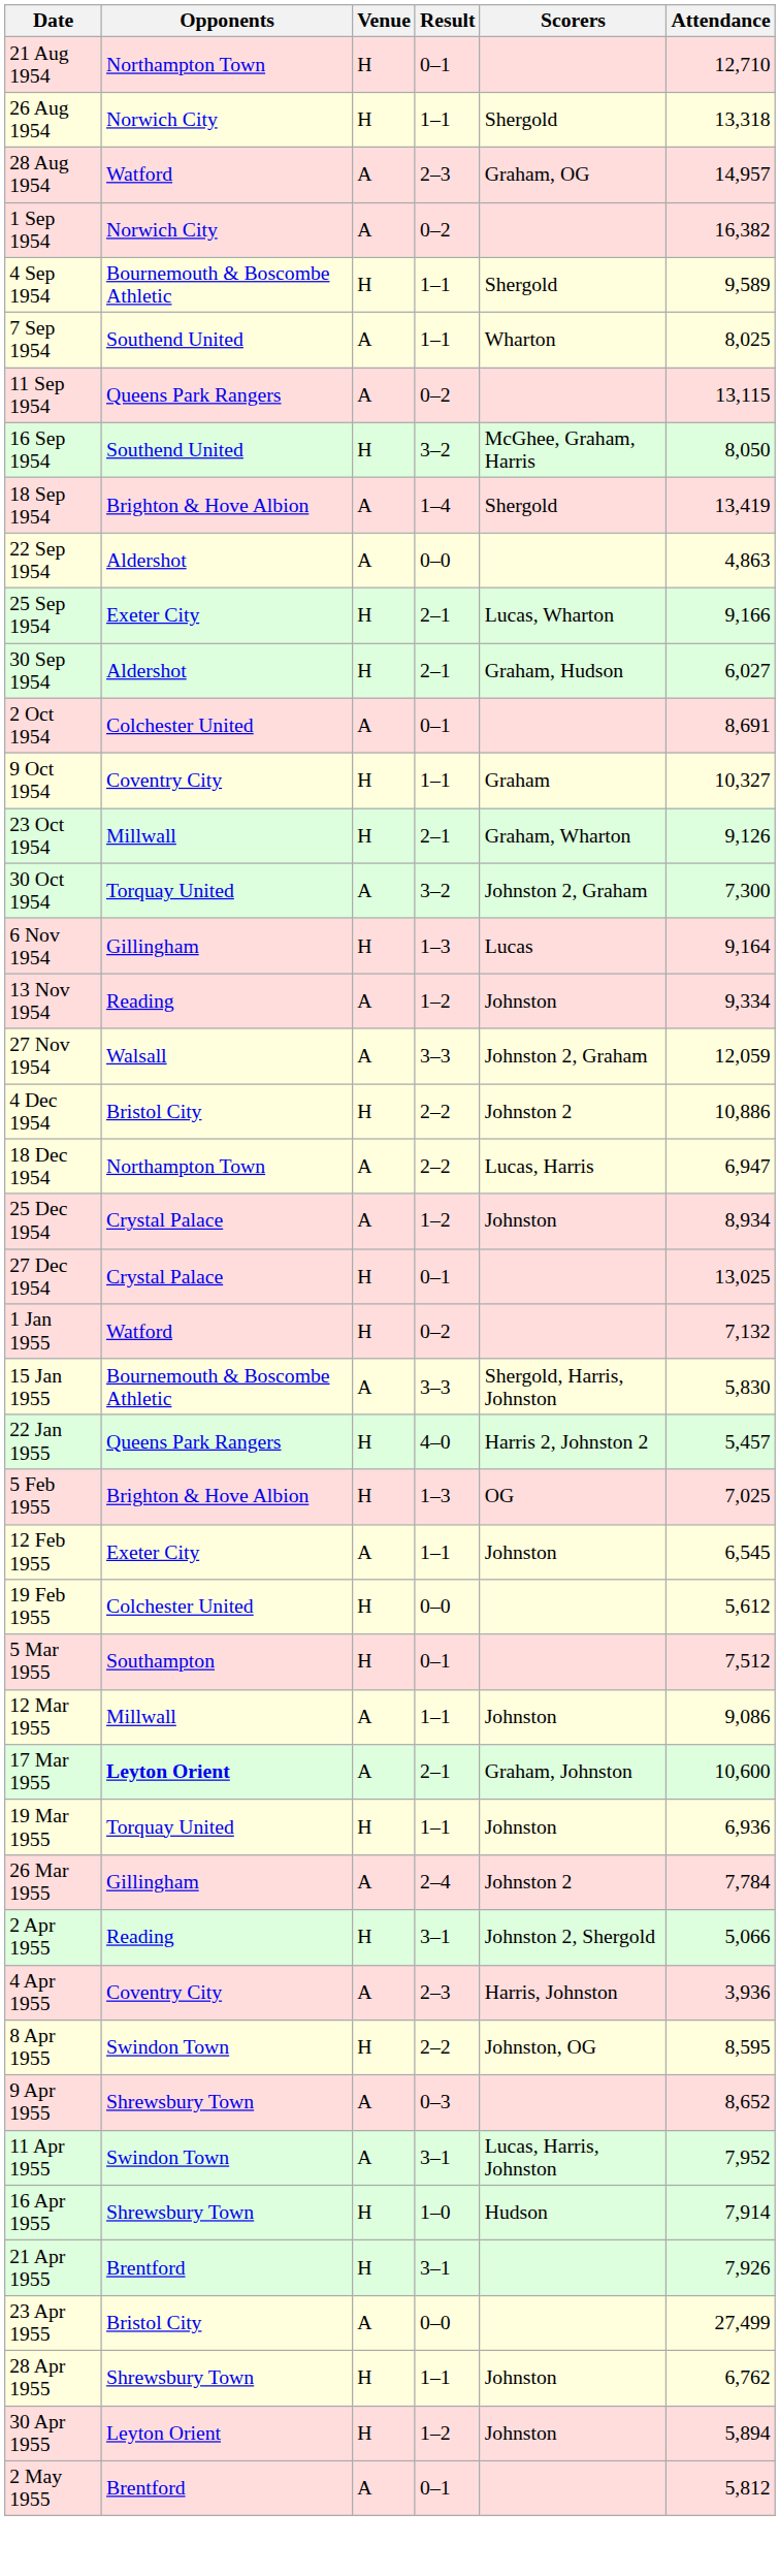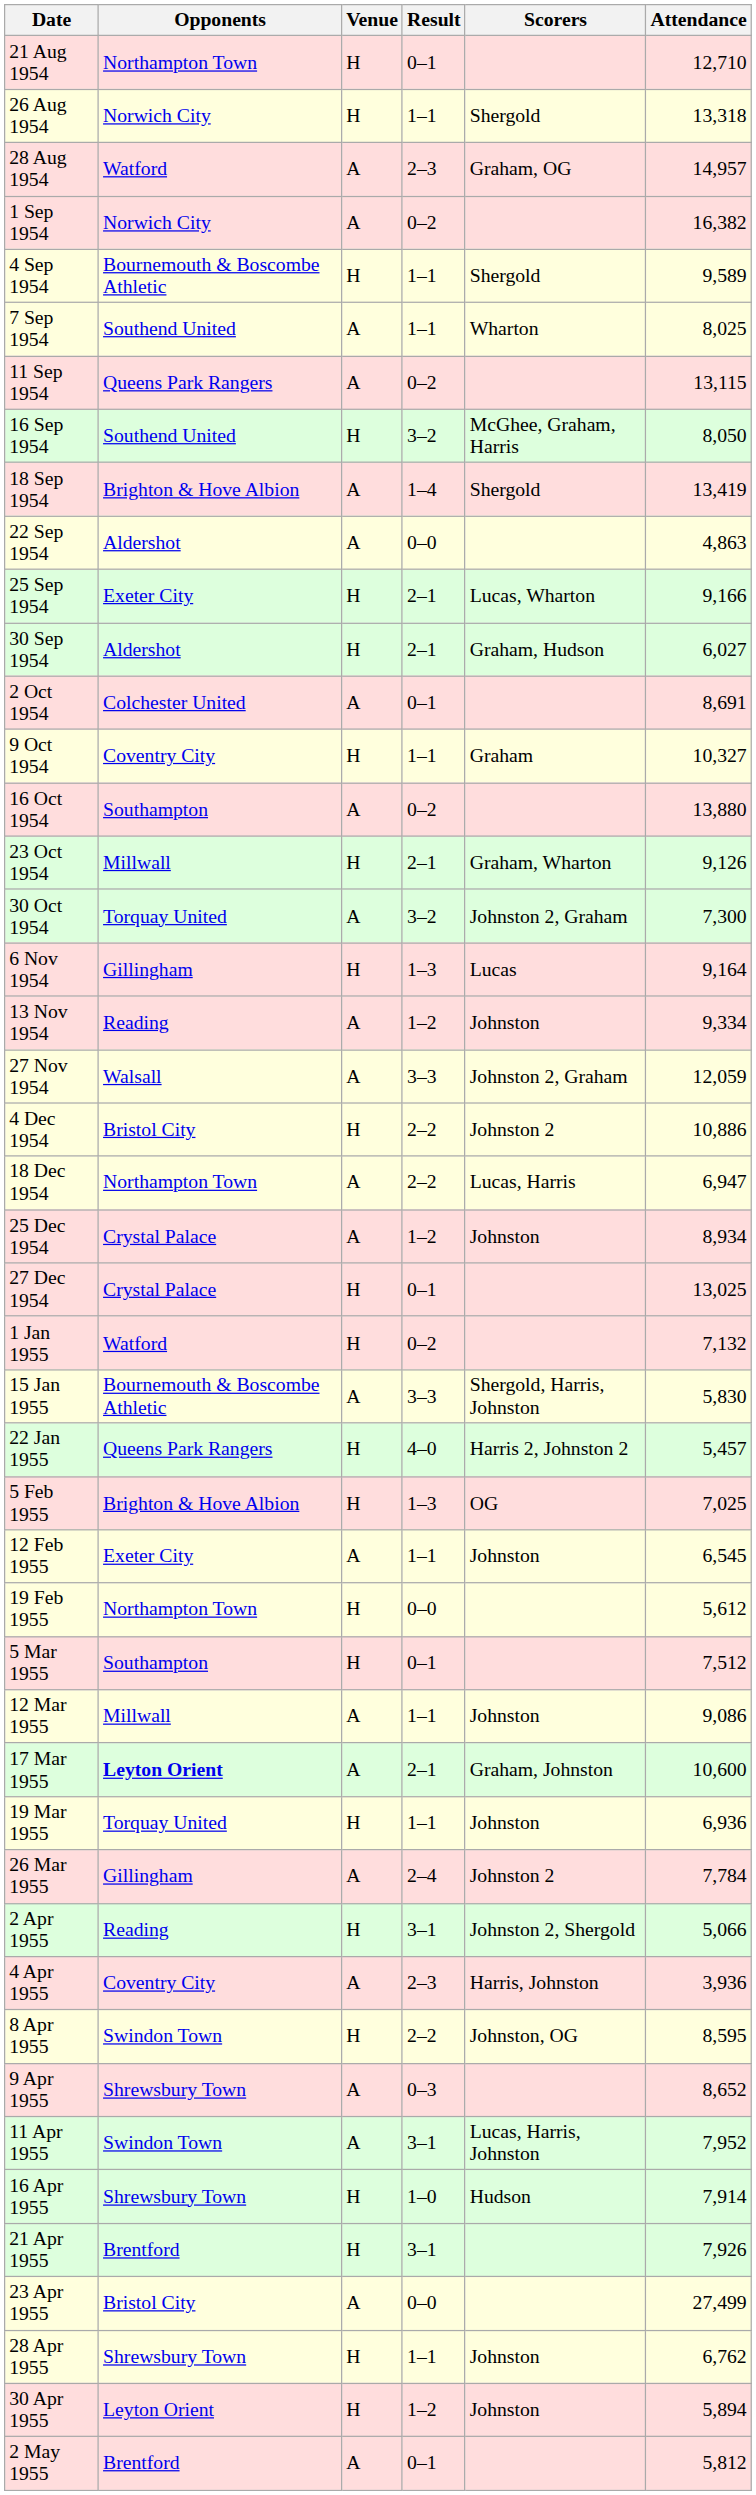 <table class="wikitable sortable">
 <tr>
 <th>Date</th>
 <th>Opponents</th>
 <th>Venue</th>
 <th>Result</th>
 <th>Scorers</th>
 <th>Attendance</th>
 </tr>
 <tr bgcolor="#ffdddd">
 <td>21 Aug 1954</td>
 <td><a href='#'>Northampton Town</a></td>
 <td>H</td>
 <td>0–1</td>
 <td></td>
 <td align="right">12,710</td>
 </tr>
 <tr bgcolor="#ffffdd">
 <td>26 Aug 1954</td>
 <td><a href='#'>Norwich City</a></td>
 <td>H</td>
 <td>1–1</td>
 <td>Shergold</td>
 <td align="right">13,318</td>
 </tr>
 <tr bgcolor="#ffdddd">
 <td>28 Aug 1954</td>
 <td><a href='#'>Watford</a></td>
 <td>A</td>
 <td>2–3</td>
 <td>Graham, OG</td>
 <td align="right">14,957</td>
 </tr>
 <tr bgcolor="#ffdddd">
 <td>1 Sep 1954</td>
 <td><a href='#'>Norwich City</a></td>
 <td>A</td>
 <td>0–2</td>
 <td></td>
 <td align="right">16,382</td>
 </tr>
 <tr bgcolor="#ffffdd">
 <td>4 Sep 1954</td>
 <td><a href='#'>Bournemouth & Boscombe Athletic</a></td>
 <td>H</td>
 <td>1–1</td>
 <td>Shergold</td>
 <td align="right">9,589</td>
 </tr>
 <tr bgcolor="#ffffdd">
 <td>7 Sep 1954</td>
 <td><a href='#'>Southend United</a></td>
 <td>A</td>
 <td>1–1</td>
 <td>Wharton</td>
 <td align="right">8,025</td>
 </tr>
 <tr bgcolor="#ffdddd">
 <td>11 Sep 1954</td>
 <td><a href='#'>Queens Park Rangers</a></td>
 <td>A</td>
 <td>0–2</td>
 <td></td>
 <td align="right">13,115</td>
 </tr>
 <tr bgcolor="#ddffdd">
 <td>16 Sep 1954</td>
 <td><a href='#'>Southend United</a></td>
 <td>H</td>
 <td>3–2</td>
 <td>McGhee, Graham, Harris</td>
 <td align="right">8,050</td>
 </tr>
 <tr bgcolor="#ffdddd">
 <td>18 Sep 1954</td>
 <td><a href='#'>Brighton & Hove Albion</a></td>
 <td>A</td>
 <td>1–4</td>
 <td>Shergold</td>
 <td align="right">13,419</td>
 </tr>
 <tr bgcolor="#ffffdd">
 <td>22 Sep 1954</td>
 <td><a href='#'>Aldershot</a></td>
 <td>A</td>
 <td>0–0</td>
 <td></td>
 <td align="right">4,863</td>
 </tr>
 <tr bgcolor="#ddffdd">
 <td>25 Sep 1954</td>
 <td><a href='#'>Exeter City</a></td>
 <td>H</td>
 <td>2–1</td>
 <td>Lucas, Wharton</td>
 <td align="right">9,166</td>
 </tr>
 <tr bgcolor="#ddffdd">
 <td>30 Sep 1954</td>
 <td><a href='#'>Aldershot</a></td>
 <td>H</td>
 <td>2–1</td>
 <td>Graham, Hudson</td>
 <td align="right">6,027</td>
 </tr>
 <tr bgcolor="#ffdddd">
 <td>2 Oct 1954</td>
 <td><a href='#'>Colchester United</a></td>
 <td>A</td>
 <td>0–1</td>
 <td></td>
 <td align="right">8,691</td>
 </tr>
 <tr bgcolor="#ffffdd">
 <td>9 Oct 1954</td>
 <td><a href='#'>Coventry City</a></td>
 <td>H</td>
 <td>1–1</td>
 <td>Graham</td>
 <td align="right">10,327</td>
 </tr>
+<tr bgcolor="#ffdddd">
+<td>16 Oct 1954</td>
+<td><a href='#'>Southampton</a></td>
+<td>A</td>
+<td>0–2</td>
+<td></td>
+<td align="right">13,880</td>
+</tr>
 <tr bgcolor="#ddffdd">
 <td>23 Oct 1954</td>
 <td><a href='#'>Millwall</a></td>
 <td>H</td>
 <td>2–1</td>
 <td>Graham, Wharton</td>
 <td align="right">9,126</td>
 </tr>
 <tr bgcolor="#ddffdd">
 <td>30 Oct 1954</td>
 <td><a href='#'>Torquay United</a></td>
 <td>A</td>
 <td>3–2</td>
 <td>Johnston 2, Graham</td>
 <td align="right">7,300</td>
 </tr>
 <tr bgcolor="#ffdddd">
 <td>6 Nov 1954</td>
 <td><a href='#'>Gillingham</a></td>
 <td>H</td>
 <td>1–3</td>
 <td>Lucas</td>
 <td align="right">9,164</td>
 </tr>
 <tr bgcolor="#ffdddd">
 <td>13 Nov 1954</td>
 <td><a href='#'>Reading</a></td>
 <td>A</td>
 <td>1–2</td>
 <td>Johnston</td>
 <td align="right">9,334</td>
 </tr>
 <tr bgcolor="#ffffdd">
 <td>27 Nov 1954</td>
 <td><a href='#'>Walsall</a></td>
 <td>A</td>
 <td>3–3</td>
 <td>Johnston 2, Graham</td>
 <td align="right">12,059</td>
 </tr>
 <tr bgcolor="#ffffdd">
 <td>4 Dec 1954</td>
 <td><a href='#'>Bristol City</a></td>
 <td>H</td>
 <td>2–2</td>
 <td>Johnston 2</td>
 <td align="right">10,886</td>
 </tr>
 <tr bgcolor="#ffffdd">
 <td>18 Dec 1954</td>
 <td><a href='#'>Northampton Town</a></td>
 <td>A</td>
 <td>2–2</td>
 <td>Lucas, Harris</td>
 <td align="right">6,947</td>
 </tr>
 <tr bgcolor="#ffdddd">
 <td>25 Dec 1954</td>
 <td><a href='#'>Crystal Palace</a></td>
 <td>A</td>
 <td>1–2</td>
 <td>Johnston</td>
 <td align="right">8,934</td>
 </tr>
 <tr bgcolor="#ffdddd">
 <td>27 Dec 1954</td>
 <td><a href='#'>Crystal Palace</a></td>
 <td>H</td>
 <td>0–1</td>
 <td></td>
 <td align="right">13,025</td>
 </tr>
 <tr bgcolor="#ffdddd">
 <td>1 Jan 1955</td>
 <td><a href='#'>Watford</a></td>
 <td>H</td>
 <td>0–2</td>
 <td></td>
 <td align="right">7,132</td>
 </tr>
 <tr bgcolor="#ffffdd">
 <td>15 Jan 1955</td>
 <td><a href='#'>Bournemouth & Boscombe Athletic</a></td>
 <td>A</td>
 <td>3–3</td>
 <td>Shergold, Harris, Johnston</td>
 <td align="right">5,830</td>
 </tr>
 <tr bgcolor="#ddffdd">
 <td>22 Jan 1955</td>
 <td><a href='#'>Queens Park Rangers</a></td>
 <td>H</td>
 <td>4–0</td>
 <td>Harris 2, Johnston 2</td>
 <td align="right">5,457</td>
 </tr>
 <tr bgcolor="#ffdddd">
 <td>5 Feb 1955</td>
 <td><a href='#'>Brighton & Hove Albion</a></td>
 <td>H</td>
 <td>1–3</td>
 <td>OG</td>
 <td align="right">7,025</td>
 </tr>
 <tr bgcolor="#ffffdd">
 <td>12 Feb 1955</td>
 <td><a href='#'>Exeter City</a></td>
 <td>A</td>
 <td>1–1</td>
 <td>Johnston</td>
 <td align="right">6,545</td>
 </tr>
 <tr bgcolor="#ffffdd">
 <td>19 Feb 1955</td>
-<td><a href='#'>Colchester United</a></td>
+<td><a href='#'>Northampton Town</a></td>
 <td>H</td>
 <td>0–0</td>
 <td></td>
 <td align="right">5,612</td>
 </tr>
 <tr bgcolor="#ffdddd">
 <td>5 Mar 1955</td>
 <td><a href='#'>Southampton</a></td>
 <td>H</td>
 <td>0–1</td>
 <td></td>
 <td align="right">7,512</td>
 </tr>
 <tr bgcolor="#ffffdd">
 <td>12 Mar 1955</td>
 <td><a href='#'>Millwall</a></td>
 <td>A</td>
 <td>1–1</td>
 <td>Johnston</td>
 <td align="right">9,086</td>
 </tr>
 <tr bgcolor="#ddffdd">
 <td>17 Mar 1955</td>
 <td><strong><a href='#'>Leyton Orient</a></strong></td>
 <td>A</td>
 <td>2–1</td>
 <td>Graham, Johnston</td>
 <td align="right">10,600</td>
 </tr>
 <tr bgcolor="#ffffdd">
 <td>19 Mar 1955</td>
 <td><a href='#'>Torquay United</a></td>
 <td>H</td>
 <td>1–1</td>
 <td>Johnston</td>
 <td align="right">6,936</td>
 </tr>
 <tr bgcolor="#ffdddd">
 <td>26 Mar 1955</td>
 <td><a href='#'>Gillingham</a></td>
 <td>A</td>
 <td>2–4</td>
 <td>Johnston 2</td>
 <td align="right">7,784</td>
 </tr>
 <tr bgcolor="#ddffdd">
 <td>2 Apr 1955</td>
 <td><a href='#'>Reading</a></td>
 <td>H</td>
 <td>3–1</td>
 <td>Johnston 2, Shergold</td>
 <td align="right">5,066</td>
 </tr>
 <tr bgcolor="#ffdddd">
 <td>4 Apr 1955</td>
 <td><a href='#'>Coventry City</a></td>
 <td>A</td>
 <td>2–3</td>
 <td>Harris, Johnston</td>
 <td align="right">3,936</td>
 </tr>
 <tr bgcolor="#ffffdd">
 <td>8 Apr 1955</td>
 <td><a href='#'>Swindon Town</a></td>
 <td>H</td>
 <td>2–2</td>
 <td>Johnston, OG</td>
 <td align="right">8,595</td>
 </tr>
 <tr bgcolor="#ffdddd">
 <td>9 Apr 1955</td>
 <td><a href='#'>Shrewsbury Town</a></td>
 <td>A</td>
 <td>0–3</td>
 <td></td>
 <td align="right">8,652</td>
 </tr>
 <tr bgcolor="#ddffdd">
 <td>11 Apr 1955</td>
 <td><a href='#'>Swindon Town</a></td>
 <td>A</td>
 <td>3–1</td>
 <td>Lucas, Harris, Johnston</td>
 <td align="right">7,952</td>
 </tr>
 <tr bgcolor="#ddffdd">
 <td>16 Apr 1955</td>
 <td><a href='#'>Shrewsbury Town</a></td>
 <td>H</td>
 <td>1–0</td>
 <td>Hudson</td>
 <td align="right">7,914</td>
 </tr>
 <tr bgcolor="#ddffdd">
 <td>21 Apr 1955</td>
 <td><a href='#'>Brentford</a></td>
 <td>H</td>
 <td>3–1</td>
 <td></td>
 <td align="right">7,926</td>
 </tr>
 <tr bgcolor="#ffffdd">
 <td>23 Apr 1955</td>
 <td><a href='#'>Bristol City</a></td>
 <td>A</td>
 <td>0–0</td>
 <td></td>
 <td align="right">27,499</td>
 </tr>
 <tr bgcolor="#ffffdd">
 <td>28 Apr 1955</td>
 <td><a href='#'>Shrewsbury Town</a></td>
 <td>H</td>
 <td>1–1</td>
 <td>Johnston</td>
 <td align="right">6,762</td>
 </tr>
 <tr bgcolor="#ffdddd">
 <td>30 Apr 1955</td>
 <td><a href='#'>Leyton Orient</a></td>
 <td>H</td>
 <td>1–2</td>
 <td>Johnston</td>
 <td align="right">5,894</td>
 </tr>
 <tr bgcolor="#ffdddd">
 <td>2 May 1955</td>
 <td><a href='#'>Brentford</a></td>
 <td>A</td>
 <td>0–1</td>
 <td></td>
 <td align="right">5,812</td>
 </tr>
 </table>
